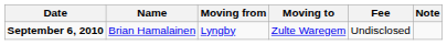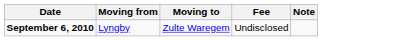 <table class="wikitable sortable">
 <tr>
 <th>Date</th>
-<th>Name</th>
 <th>Moving from</th>
 <th>Moving to</th>
 <th>Fee</th>
 <th>Note</th>
 </tr>
 <tr>
 <td><strong>September 6, 2010</strong></td>
-<td> <a href='#'>Brian Hamalainen</a></td>
 <td> <a href='#'>Lyngby</a></td>
 <td> <a href='#'>Zulte Waregem</a></td>
 <td>Undisclosed </td>
 <td></td>
 </tr>
 </table>
